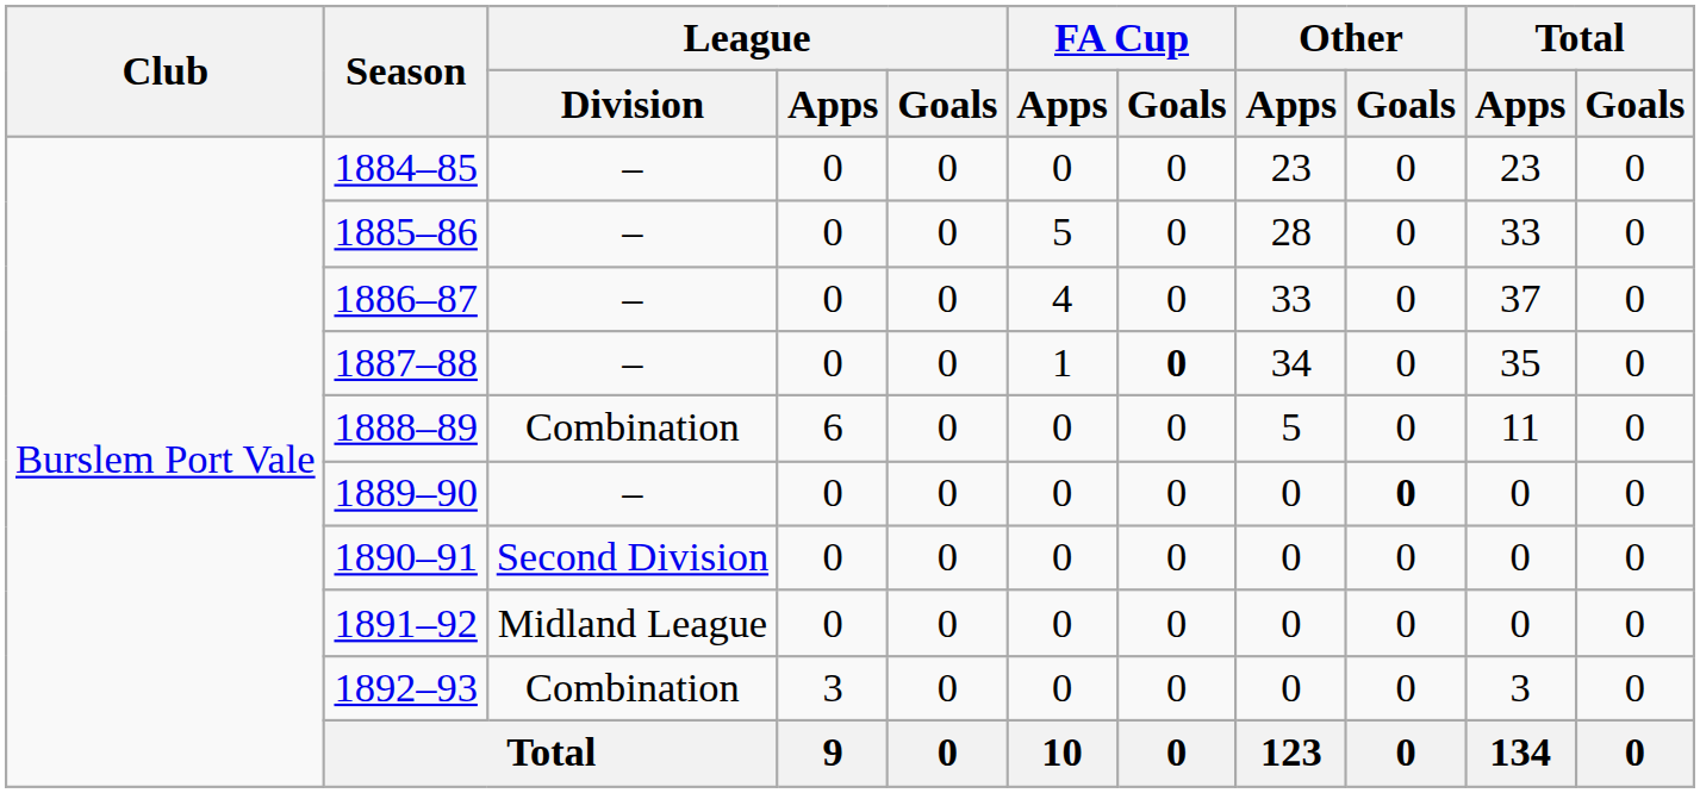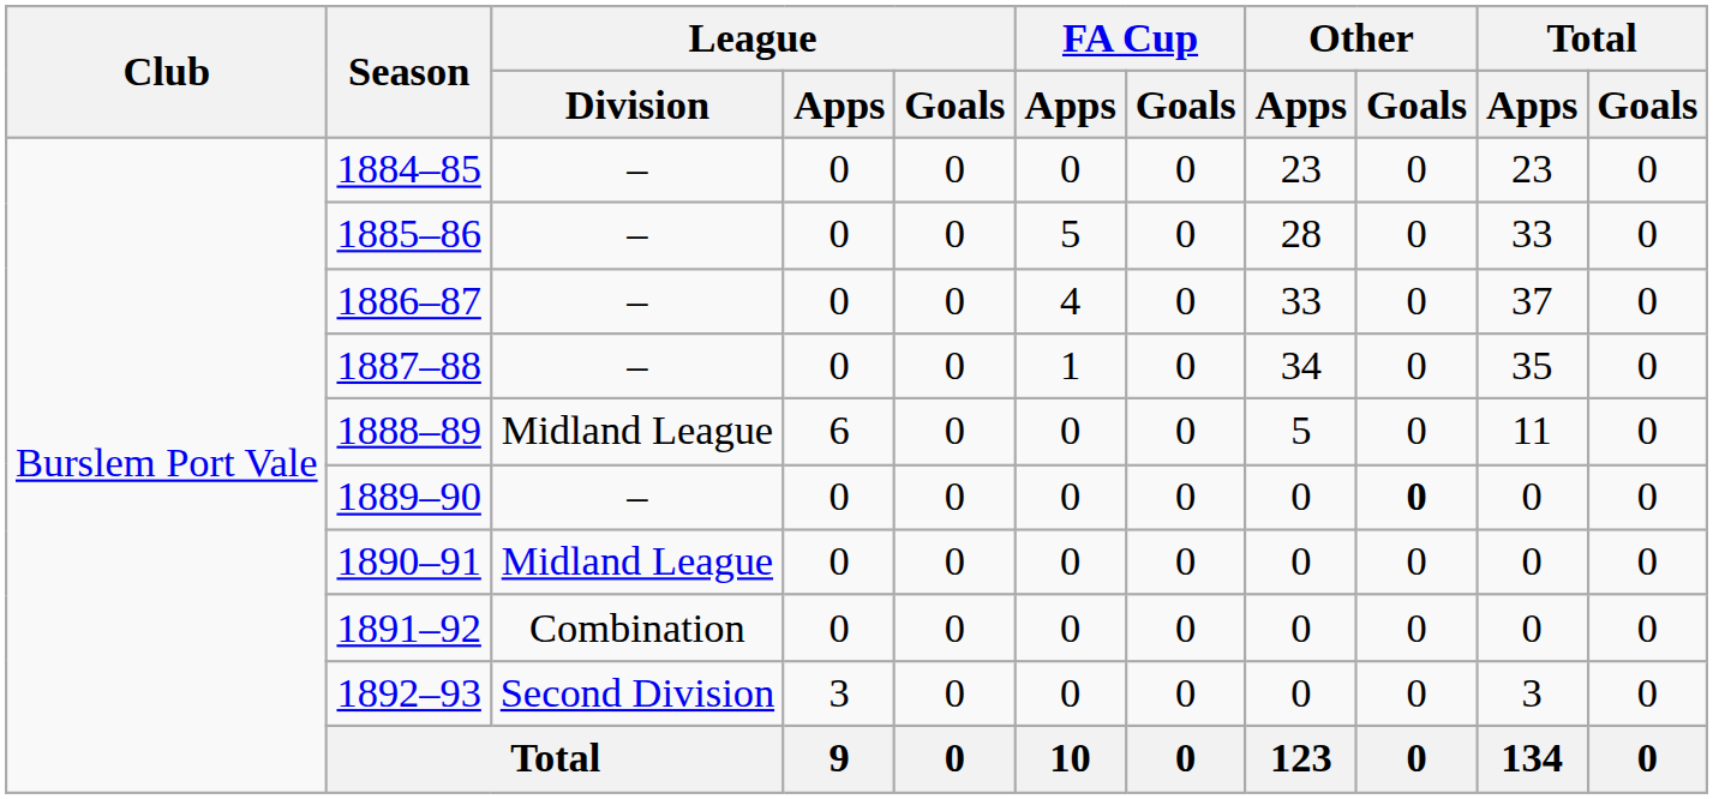 <table class="wikitable" style="text-align:center">
 <tr>
 <th rowspan="2">Club</th>
 <th rowspan="2">Season</th>
 <th colspan="3">League</th>
 <th colspan="2"><a href='#'>FA Cup</a></th>
 <th colspan="2">Other</th>
 <th colspan="2">Total</th>
 </tr>
 <tr>
 <th>Division</th>
 <th>Apps</th>
 <th>Goals</th>
 <th>Apps</th>
 <th>Goals</th>
 <th>Apps</th>
 <th>Goals</th>
 <th>Apps</th>
 <th>Goals</th>
 </tr>
 <tr>
 <td rowspan="10"><a href='#'>Burslem Port Vale</a></td>
 <td><a href='#'>1884–85</a></td>
 <td>–</td>
 <td>0</td>
 <td>0</td>
 <td>0</td>
 <td>0</td>
 <td>23</td>
 <td>0</td>
 <td>23</td>
 <td>0</td>
 </tr>
 <tr>
 <td><a href='#'>1885–86</a></td>
 <td>–</td>
 <td>0</td>
 <td>0</td>
 <td>5</td>
 <td>0</td>
 <td>28</td>
 <td>0</td>
 <td>33</td>
 <td>0</td>
 </tr>
 <tr>
 <td><a href='#'>1886–87</a></td>
 <td>–</td>
 <td>0</td>
 <td>0</td>
 <td>4</td>
 <td>0</td>
 <td>33</td>
 <td>0</td>
 <td>37</td>
 <td>0</td>
 </tr>
 <tr>
 <td><a href='#'>1887–88</a></td>
 <td>–</td>
 <td>0</td>
 <td>0</td>
 <td>1</td>
-<td><strong>0</strong></td>
+<td>0</td>
 <td>34</td>
 <td>0</td>
 <td>35</td>
 <td>0</td>
 </tr>
 <tr>
 <td><a href='#'>1888–89</a></td>
-<td>Combination</td>
+<td>Midland League</td>
 <td>6</td>
 <td>0</td>
 <td>0</td>
 <td>0</td>
 <td>5</td>
 <td>0</td>
 <td>11</td>
 <td>0</td>
 </tr>
 <tr>
 <td><a href='#'>1889–90</a></td>
 <td>–</td>
 <td>0</td>
 <td>0</td>
 <td>0</td>
 <td>0</td>
 <td>0</td>
 <td><strong>0</strong></td>
 <td>0</td>
 <td>0</td>
 </tr>
 <tr>
 <td><a href='#'>1890–91</a></td>
-<td><a href='#'>Second Division</a></td>
+<td><a href='#'>Midland League</a></td>
 <td>0</td>
 <td>0</td>
 <td>0</td>
 <td>0</td>
 <td>0</td>
 <td>0</td>
 <td>0</td>
 <td>0</td>
 </tr>
 <tr>
 <td><a href='#'>1891–92</a></td>
-<td>Midland League</td>
+<td>Combination</td>
 <td>0</td>
 <td>0</td>
 <td>0</td>
 <td>0</td>
 <td>0</td>
 <td>0</td>
 <td>0</td>
 <td>0</td>
 </tr>
 <tr>
 <td><a href='#'>1892–93</a></td>
-<td>Combination</td>
+<td><a href='#'>Second Division</a></td>
 <td>3</td>
 <td>0</td>
 <td>0</td>
 <td>0</td>
 <td>0</td>
 <td>0</td>
 <td>3</td>
 <td>0</td>
 </tr>
 <tr>
 <th colspan="2">Total</th>
 <th>9</th>
 <th>0</th>
 <th>10</th>
 <th>0</th>
 <th>123</th>
 <th>0</th>
 <th>134</th>
 <th>0</th>
 </tr>
 </table>
